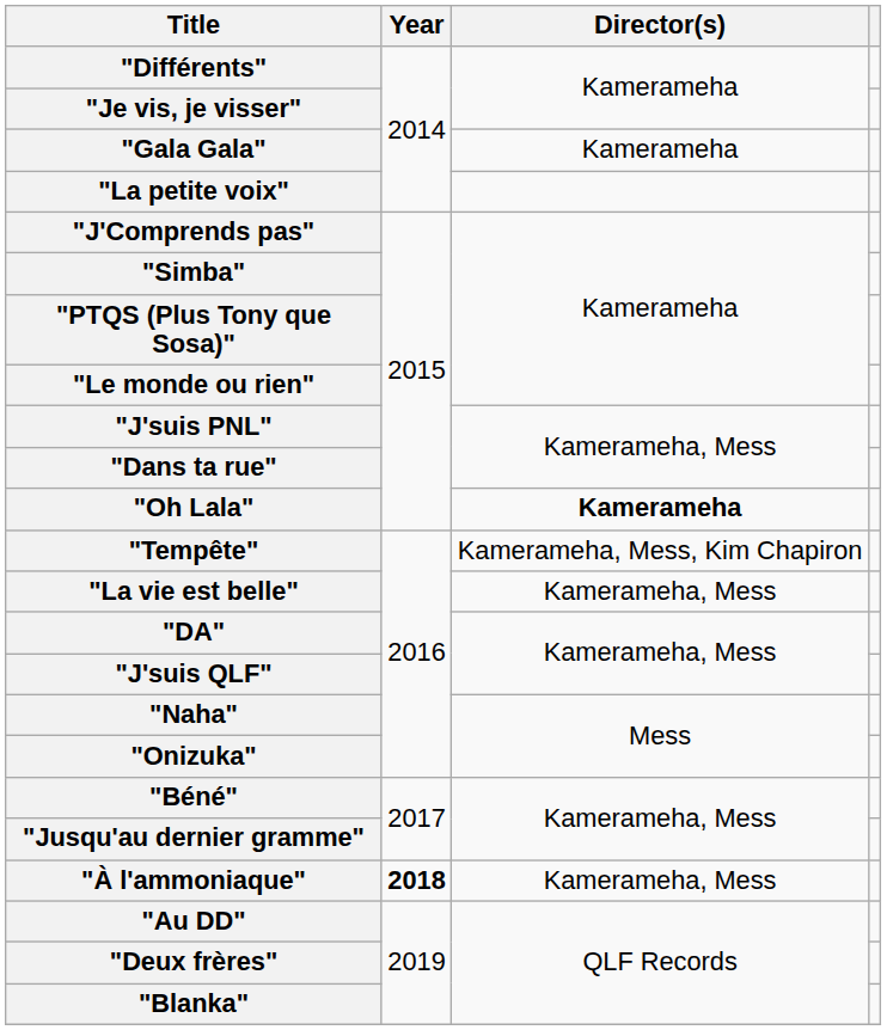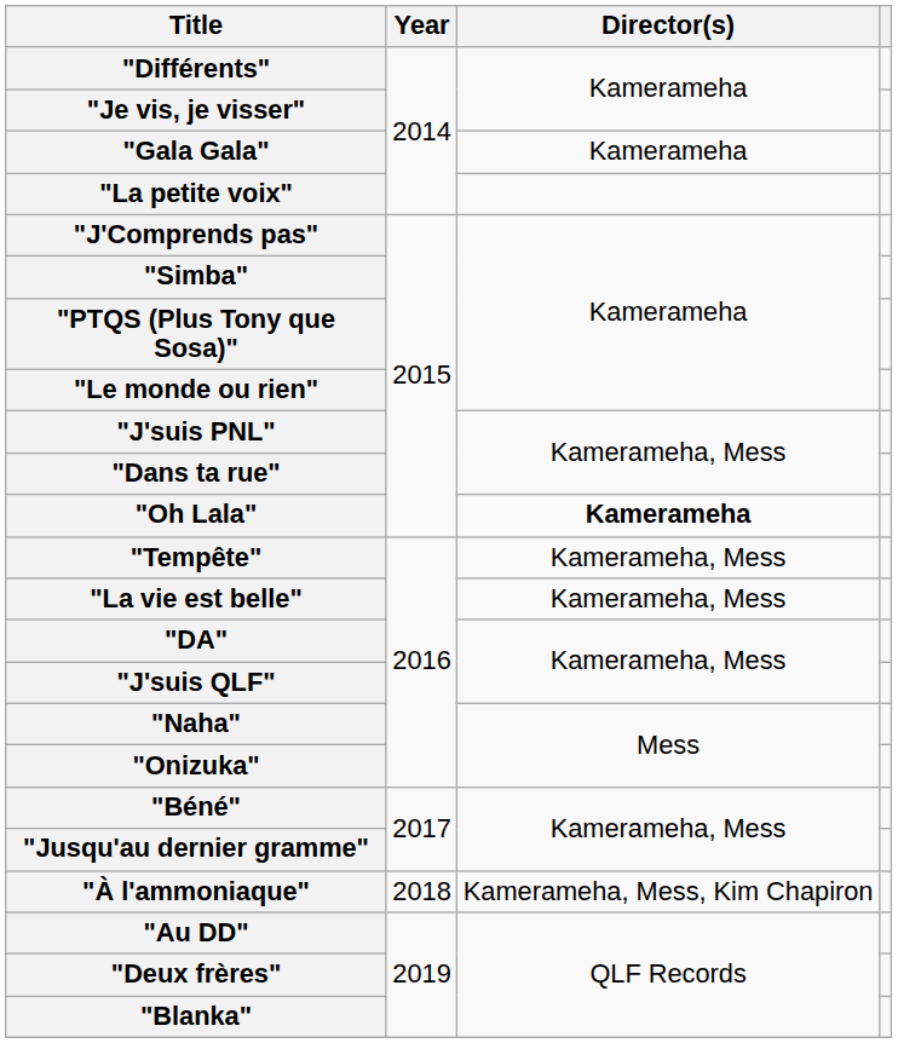 <table class="wikitable plainrowheaders" style="text-align:center;">
 <tr>
 <th scope="col" style="width:14em;">Title</th>
 <th scope="col">Year</th>
 <th scope="col">Director(s)</th>
 <th scope="col"></th>
 </tr>
 <tr>
 <th scope="row">"Différents"</th>
 <td rowspan="4">2014</td>
 <td rowspan="2">Kamerameha</td>
 <td></td>
 </tr>
 <tr>
 <th scope="row">"Je vis, je visser"</th>
 <td></td>
 </tr>
 <tr>
 <th scope="row">"Gala Gala"</th>
 <td>Kamerameha</td>
 <td></td>
 </tr>
 <tr>
 <th scope="row">"La petite voix"</th>
 <td></td>
 <td></td>
 </tr>
 <tr>
 <th scope="row">"J'Comprends pas"</th>
 <td rowspan="7">2015</td>
 <td rowspan="4">Kamerameha</td>
 <td></td>
 </tr>
 <tr>
 <th scope="row">"Simba"</th>
 <td></td>
 </tr>
 <tr>
 <th scope="row">"PTQS (Plus Tony que Sosa)"</th>
 <td></td>
 </tr>
 <tr>
 <th scope="row">"Le monde ou rien"</th>
 <td></td>
 </tr>
 <tr>
 <th scope="row">"J'suis PNL"</th>
 <td rowspan="2">Kamerameha, Mess</td>
 <td></td>
 </tr>
 <tr>
 <th scope="row">"Dans ta rue"</th>
 <td></td>
 </tr>
 <tr>
 <th scope="row">"Oh Lala"</th>
 <td><strong>Kamerameha</strong></td>
 <td></td>
 </tr>
 <tr>
 <th scope="row">"Tempête"</th>
 <td rowspan="6">2016</td>
-<td>Kamerameha, Mess, Kim Chapiron</td>
+<td>Kamerameha, Mess</td>
 <td></td>
 </tr>
 <tr>
 <th scope="row">"La vie est belle"</th>
 <td>Kamerameha, Mess</td>
 <td></td>
 </tr>
 <tr>
 <th scope="row">"DA"</th>
 <td rowspan="2">Kamerameha, Mess</td>
 <td></td>
 </tr>
 <tr>
 <th scope="row">"J'suis QLF"</th>
 <td></td>
 </tr>
 <tr>
 <th scope="row">"Naha"</th>
 <td rowspan="2">Mess</td>
 <td></td>
 </tr>
 <tr>
 <th scope="row">"Onizuka"</th>
 <td></td>
 </tr>
 <tr>
 <th scope="row">"Béné"</th>
 <td rowspan="2">2017</td>
 <td rowspan="2">Kamerameha, Mess</td>
 <td></td>
 </tr>
 <tr>
 <th scope="row">"Jusqu'au dernier gramme"</th>
 <td></td>
 </tr>
 <tr>
 <th scope="row">"À l'ammoniaque"</th>
-<td><strong>2018</strong></td>
-<td>Kamerameha, Mess</td>
+<td>2018</td>
+<td>Kamerameha, Mess, Kim Chapiron</td>
 <td></td>
 </tr>
 <tr>
 <th scope="row">"Au DD"</th>
 <td rowspan="3">2019</td>
 <td rowspan="3">QLF Records</td>
 <td></td>
 </tr>
 <tr>
 <th scope="row">"Deux frères"</th>
 <td></td>
 </tr>
 <tr>
 <th scope="row">"Blanka"</th>
 <td></td>
 </tr>
 <tr>
 </tr>
 </table>
